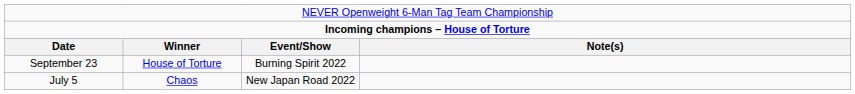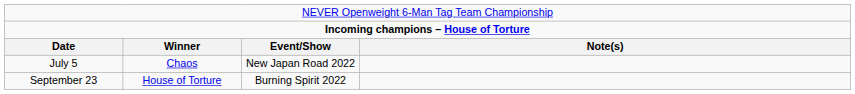 <table class="wikitable" style="text-align:center; width:100%;">
 <tr>
 <td colspan="4" style="text-align: center;"><a href='#'>NEVER Openweight 6-Man Tag Team Championship</a></td>
 </tr>
 <tr>
 <td colspan="4" style="text-align: center;"><strong>Incoming champions – <a href='#'>House of Torture</a> </strong></td>
 </tr>
 <tr>
 <th width=14%>Date</th>
 <th width=14%>Winner</th>
 <th width=14%>Event/Show</th>
 <th width=58%>Note(s)</th>
 </tr>
 <tr>
+<td>July 5</td>
+<td><a href='#'>Chaos</a><br></td>
+<td>New Japan Road 2022<br></td>
+<td></td>
+</tr>
+<tr>
 <td>September 23</td>
 <td><a href='#'>House of Torture</a><br></td>
 <td>Burning Spirit 2022<br></td>
 <td></td>
 </tr>
-<tr>
-<td>July 5</td>
-<td><a href='#'>Chaos</a><br></td>
-<td>New Japan Road 2022<br></td>
-<td></td>
-</tr>
 </table>
